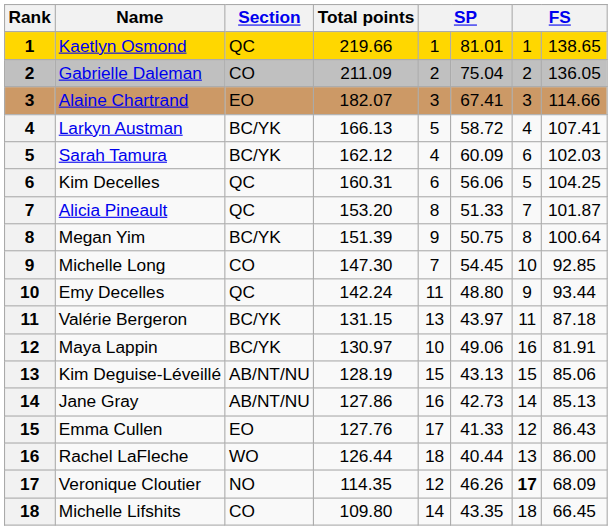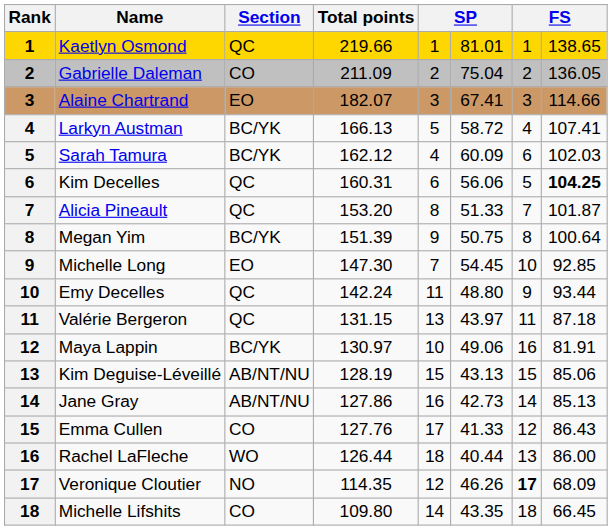 <table class="wikitable sortable">
 <tr>
 <th>Rank</th>
 <th>Name</th>
 <th><a href='#'>Section</a></th>
 <th>Total points</th>
 <th colspan="2" width="80px"><a href='#'>SP</a></th>
 <th colspan="2" width="80px"><a href='#'>FS</a></th>
 </tr>
 <tr bgcolor="gold">
 <td align="center"><strong>1</strong></td>
 <td><a href='#'>Kaetlyn Osmond</a></td>
 <td>QC</td>
 <td align="center">219.66</td>
 <td align="center">1</td>
 <td align="center">81.01</td>
 <td align="center">1</td>
 <td align="center">138.65</td>
 </tr>
 <tr bgcolor="silver">
 <td align="center"><strong>2</strong></td>
 <td><a href='#'>Gabrielle Daleman</a></td>
 <td>CO</td>
 <td align="center">211.09</td>
 <td align="center">2</td>
 <td align="center">75.04</td>
 <td align="center">2</td>
 <td align="center">136.05</td>
 </tr>
 <tr bgcolor="cc9966">
 <td align="center"><strong>3</strong></td>
 <td><a href='#'>Alaine Chartrand</a></td>
 <td>EO</td>
 <td align="center">182.07</td>
 <td align="center">3</td>
 <td align="center">67.41</td>
 <td align="center">3</td>
 <td align="center">114.66</td>
 </tr>
 <tr>
 <th>4</th>
 <td><a href='#'>Larkyn Austman</a></td>
 <td>BC/YK</td>
 <td align="center">166.13</td>
 <td align="center">5</td>
 <td align="center">58.72</td>
 <td align="center">4</td>
 <td align="center">107.41</td>
 </tr>
 <tr>
 <th>5</th>
 <td><a href='#'>Sarah Tamura</a></td>
 <td>BC/YK</td>
 <td align="center">162.12</td>
 <td align="center">4</td>
 <td align="center">60.09</td>
 <td align="center">6</td>
 <td align="center">102.03</td>
 </tr>
 <tr>
 <th>6</th>
 <td>Kim Decelles</td>
 <td>QC</td>
 <td align="center">160.31</td>
 <td align="center">6</td>
 <td align="center">56.06</td>
 <td align="center">5</td>
-<td align="center">104.25</td>
+<td align="center"><strong>104.25</strong></td>
 </tr>
 <tr>
 <th>7</th>
 <td><a href='#'>Alicia Pineault</a></td>
 <td>QC</td>
 <td align="center">153.20</td>
 <td align="center">8</td>
 <td align="center">51.33</td>
 <td align="center">7</td>
 <td align="center">101.87</td>
 </tr>
 <tr>
 <th>8</th>
 <td>Megan Yim</td>
 <td>BC/YK</td>
 <td align="center">151.39</td>
 <td align="center">9</td>
 <td align="center">50.75</td>
 <td align="center">8</td>
 <td align="center">100.64</td>
 </tr>
 <tr>
 <th>9</th>
 <td>Michelle Long</td>
-<td>CO</td>
+<td>EO</td>
 <td align="center">147.30</td>
 <td align="center">7</td>
 <td align="center">54.45</td>
 <td align="center">10</td>
 <td align="center">92.85</td>
 </tr>
 <tr>
 <th>10</th>
 <td>Emy Decelles</td>
 <td>QC</td>
 <td align="center">142.24</td>
 <td align="center">11</td>
 <td align="center">48.80</td>
 <td align="center">9</td>
 <td align="center">93.44</td>
 </tr>
 <tr>
 <th>11</th>
 <td>Valérie Bergeron</td>
-<td>BC/YK</td>
+<td>QC</td>
 <td align="center">131.15</td>
 <td align="center">13</td>
 <td align="center">43.97</td>
 <td align="center">11</td>
 <td align="center">87.18</td>
 </tr>
 <tr>
 <th>12</th>
 <td>Maya Lappin</td>
 <td>BC/YK</td>
 <td align="center">130.97</td>
 <td align="center">10</td>
 <td align="center">49.06</td>
 <td align="center">16</td>
 <td align="center">81.91</td>
 </tr>
 <tr>
 <th>13</th>
 <td>Kim Deguise-Léveillé</td>
 <td>AB/NT/NU</td>
 <td align="center">128.19</td>
 <td align="center">15</td>
 <td align="center">43.13</td>
 <td align="center">15</td>
 <td align="center">85.06</td>
 </tr>
 <tr>
 <th>14</th>
 <td>Jane Gray</td>
 <td>AB/NT/NU</td>
 <td align="center">127.86</td>
 <td align="center">16</td>
 <td align="center">42.73</td>
 <td align="center">14</td>
 <td align="center">85.13</td>
 </tr>
 <tr>
 <th>15</th>
 <td>Emma Cullen</td>
-<td>EO</td>
+<td>CO</td>
 <td align="center">127.76</td>
 <td align="center">17</td>
 <td align="center">41.33</td>
 <td align="center">12</td>
 <td align="center">86.43</td>
 </tr>
 <tr>
 <th>16</th>
 <td>Rachel LaFleche</td>
 <td>WO</td>
 <td align="center">126.44</td>
 <td align="center">18</td>
 <td align="center">40.44</td>
 <td align="center">13</td>
 <td align="center">86.00</td>
 </tr>
 <tr>
 <th>17</th>
 <td>Veronique Cloutier</td>
 <td>NO</td>
 <td align="center">114.35</td>
 <td align="center">12</td>
 <td align="center">46.26</td>
 <td align="center"><strong>17</strong></td>
 <td align="center">68.09</td>
 </tr>
 <tr>
 <th>18</th>
 <td>Michelle Lifshits</td>
 <td>CO</td>
 <td align="center">109.80</td>
 <td align="center">14</td>
 <td align="center">43.35</td>
 <td align="center">18</td>
 <td align="center">66.45</td>
 </tr>
 </table>
